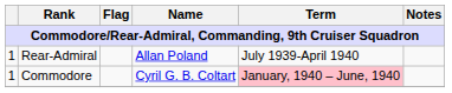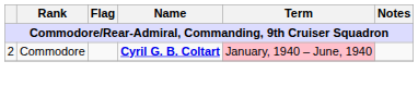 <table class="wikitable">
 <tr>
 <th></th>
 <th>Rank</th>
 <th>Flag</th>
 <th>Name</th>
 <th>Term</th>
 <th>Notes</th>
 </tr>
 <tr>
 <td colspan="6" align="center" style="background:#dcdcfe;"><strong>Commodore/Rear-Admiral, Commanding, 9th Cruiser Squadron</strong></td>
 </tr>
 <tr>
-<td>1</td>
-<td>Rear-Admiral</td>
-<td></td>
-<td><a href='#'>Allan Poland</a></td>
-<td>July 1939-April 1940</td>
-<td></td>
-</tr>
-<tr>
-<td>1</td>
+<td>2</td>
 <td>Commodore</td>
 <td></td>
-<td><a href='#'>Cyril G. B. Coltart</a></td>
+<td><strong><a href='#'>Cyril G. B. Coltart</a></strong></td>
 <td style="background: pink;">January, 1940 – June, 1940</td>
 <td></td>
 </tr>
 <tr>
 </tr>
 </table>
